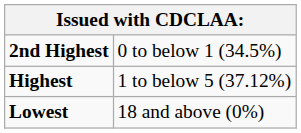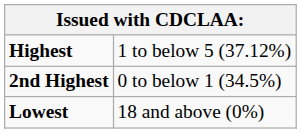 <table class="wikitable">
 <tr>
 <th colspan="2">Issued with CDCLAA:</th>
+</tr>
+<tr>
+<td><strong>Highest</strong></td>
+<td>1 to below 5 (37.12%)</td>
 </tr>
 <tr>
 <td><strong>2nd Highest</strong></td>
 <td>0 to below 1 (34.5%)</td>
 </tr>
 <tr>
-<td><strong>Highest</strong></td>
-<td>1 to below 5 (37.12%)</td>
-</tr>
-<tr>
 <td><strong>Lowest</strong></td>
 <td>18 and above (0%)</td>
 </tr>
 </table>
